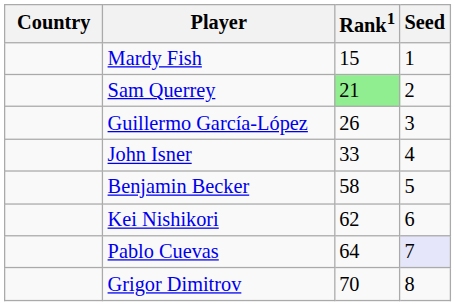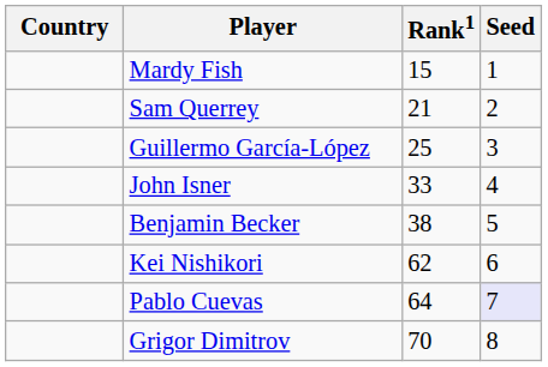 <table class="sortable wikitable">
 <tr>
 <th width="70">Country</th>
 <th width="175">Player</th>
 <th>Rank<sup>1</sup></th>
 <th>Seed</th>
 </tr>
 <tr>
 <td></td>
 <td><a href='#'>Mardy Fish</a></td>
 <td>15</td>
 <td>1</td>
 </tr>
 <tr>
 <td></td>
 <td><a href='#'>Sam Querrey</a></td>
-<td style="background: lightgreen;">21</td>
+<td>21</td>
 <td>2</td>
 </tr>
 <tr>
 <td></td>
 <td><a href='#'>Guillermo García-López</a></td>
-<td>26</td>
+<td>25</td>
 <td>3</td>
 </tr>
 <tr>
 <td></td>
 <td><a href='#'>John Isner</a></td>
 <td>33</td>
 <td>4</td>
 </tr>
 <tr>
 <td></td>
 <td><a href='#'>Benjamin Becker</a></td>
-<td>58</td>
+<td>38</td>
 <td>5</td>
 </tr>
 <tr>
 <td></td>
 <td><a href='#'>Kei Nishikori</a></td>
 <td>62</td>
 <td>6</td>
 </tr>
 <tr>
 <td></td>
 <td><a href='#'>Pablo Cuevas</a></td>
 <td>64</td>
 <td style="background: lavender;">7</td>
 </tr>
 <tr>
 <td></td>
 <td><a href='#'>Grigor Dimitrov</a></td>
 <td>70</td>
 <td>8</td>
 </tr>
 </table>
